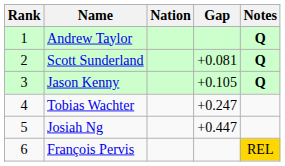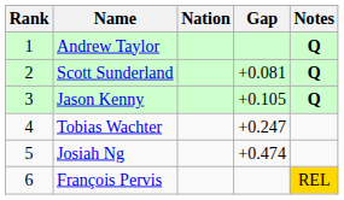 <table class="wikitable sortable" style="text-align:center">
 <tr>
 <th>Rank</th>
 <th>Name</th>
 <th>Nation</th>
 <th>Gap</th>
 <th>Notes</th>
 </tr>
 <tr bgcolor=ccffcc>
 <td>1</td>
 <td align=left><a href='#'>Andrew Taylor</a></td>
 <td align=left></td>
 <td></td>
 <td><strong>Q</strong></td>
 </tr>
 <tr bgcolor=ccffcc>
 <td>2</td>
 <td align=left><a href='#'>Scott Sunderland</a></td>
 <td align=left></td>
 <td>+0.081</td>
 <td><strong>Q</strong></td>
 </tr>
 <tr bgcolor=ccffcc>
 <td>3</td>
 <td align=left><a href='#'>Jason Kenny</a></td>
 <td align=left></td>
 <td>+0.105</td>
 <td><strong>Q</strong></td>
 </tr>
 <tr>
 <td>4</td>
 <td align=left><a href='#'>Tobias Wachter</a></td>
 <td align=left></td>
 <td>+0.247</td>
 <td></td>
 </tr>
 <tr>
 <td>5</td>
 <td align=left><a href='#'>Josiah Ng</a></td>
 <td align=left></td>
-<td>+0.447</td>
+<td>+0.474</td>
 <td></td>
 </tr>
 <tr>
 <td>6</td>
 <td align=left><a href='#'>François Pervis</a></td>
 <td align=left></td>
 <td></td>
 <td style="background: gold;">REL</td>
 </tr>
 </table>
